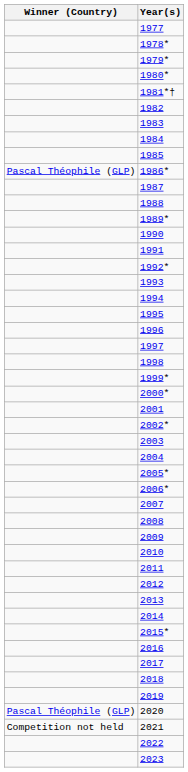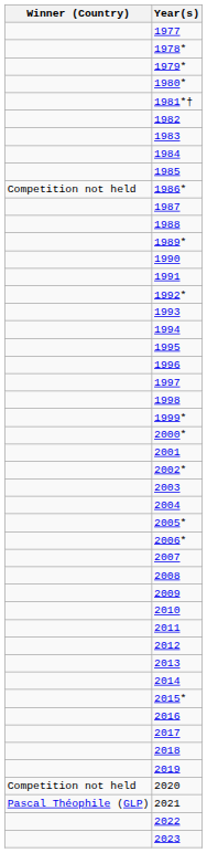 <table class="wikitable">
 <tr>
 <th>Winner (Country)</th>
 <th>Year(s)</th>
 </tr>
 <tr>
 <td></td>
 <td><a href='#'>1977</a></td>
 </tr>
 <tr>
 <td></td>
 <td><a href='#'>1978</a>*</td>
 </tr>
 <tr>
 <td></td>
 <td><a href='#'>1979</a>*</td>
 </tr>
 <tr>
 <td></td>
 <td><a href='#'>1980</a>*</td>
 </tr>
 <tr>
 <td></td>
 <td><a href='#'>1981</a>*†</td>
 </tr>
 <tr>
 <td></td>
 <td><a href='#'>1982</a></td>
 </tr>
 <tr>
 <td></td>
 <td><a href='#'>1983</a></td>
 </tr>
 <tr>
 <td></td>
 <td><a href='#'>1984</a></td>
 </tr>
 <tr>
 <td></td>
 <td><a href='#'>1985</a></td>
 </tr>
 <tr>
-<td> <a href='#'>Pascal Théophile</a> (<a href='#'>GLP</a>)</td>
+<td>Competition not held</td>
 <td><a href='#'>1986</a>*</td>
 </tr>
 <tr>
 <td></td>
 <td><a href='#'>1987</a></td>
 </tr>
 <tr>
 <td></td>
 <td><a href='#'>1988</a></td>
 </tr>
 <tr>
 <td></td>
 <td><a href='#'>1989</a>*</td>
 </tr>
 <tr>
 <td></td>
 <td><a href='#'>1990</a></td>
 </tr>
 <tr>
 <td></td>
 <td><a href='#'>1991</a></td>
 </tr>
 <tr>
 <td></td>
 <td><a href='#'>1992</a>*</td>
 </tr>
 <tr>
 <td></td>
 <td><a href='#'>1993</a></td>
 </tr>
 <tr>
 <td></td>
 <td><a href='#'>1994</a></td>
 </tr>
 <tr>
 <td></td>
 <td><a href='#'>1995</a></td>
 </tr>
 <tr>
 <td></td>
 <td><a href='#'>1996</a></td>
 </tr>
 <tr>
 <td> <br> </td>
 <td><a href='#'>1997</a></td>
 </tr>
 <tr>
 <td></td>
 <td><a href='#'>1998</a></td>
 </tr>
 <tr>
 <td></td>
 <td><a href='#'>1999</a>*</td>
 </tr>
 <tr>
 <td></td>
 <td><a href='#'>2000</a>*</td>
 </tr>
 <tr>
 <td></td>
 <td><a href='#'>2001</a></td>
 </tr>
 <tr>
 <td></td>
 <td><a href='#'>2002</a>*</td>
 </tr>
 <tr>
 <td></td>
 <td><a href='#'>2003</a></td>
 </tr>
 <tr>
 <td></td>
 <td><a href='#'>2004</a></td>
 </tr>
 <tr>
 <td></td>
 <td><a href='#'>2005</a>*</td>
 </tr>
 <tr>
 <td></td>
 <td><a href='#'>2006</a>*</td>
 </tr>
 <tr>
 <td></td>
 <td><a href='#'>2007</a></td>
 </tr>
 <tr>
 <td></td>
 <td><a href='#'>2008</a></td>
 </tr>
 <tr>
 <td></td>
 <td><a href='#'>2009</a></td>
 </tr>
 <tr>
 <td></td>
 <td><a href='#'>2010</a></td>
 </tr>
 <tr>
 <td></td>
 <td><a href='#'>2011</a></td>
 </tr>
 <tr>
 <td></td>
 <td><a href='#'>2012</a></td>
 </tr>
 <tr>
 <td></td>
 <td><a href='#'>2013</a></td>
 </tr>
 <tr>
 <td></td>
 <td><a href='#'>2014</a></td>
 </tr>
 <tr>
 <td></td>
 <td><a href='#'>2015</a>*</td>
 </tr>
 <tr>
 <td></td>
 <td><a href='#'>2016</a></td>
 </tr>
 <tr>
 <td></td>
 <td><a href='#'>2017</a></td>
 </tr>
 <tr>
 <td></td>
 <td><a href='#'>2018</a></td>
 </tr>
 <tr>
 <td></td>
 <td><a href='#'>2019</a></td>
 </tr>
 <tr>
-<td> <a href='#'>Pascal Théophile</a> (<a href='#'>GLP</a>)</td>
+<td>Competition not held</td>
 <td>2020</td>
 </tr>
 <tr>
-<td>Competition not held</td>
+<td> <a href='#'>Pascal Théophile</a> (<a href='#'>GLP</a>)</td>
 <td>2021</td>
 </tr>
 <tr>
 <td></td>
 <td><a href='#'>2022</a></td>
 </tr>
 <tr>
 <td></td>
 <td><a href='#'>2023</a></td>
 </tr>
 </table>
